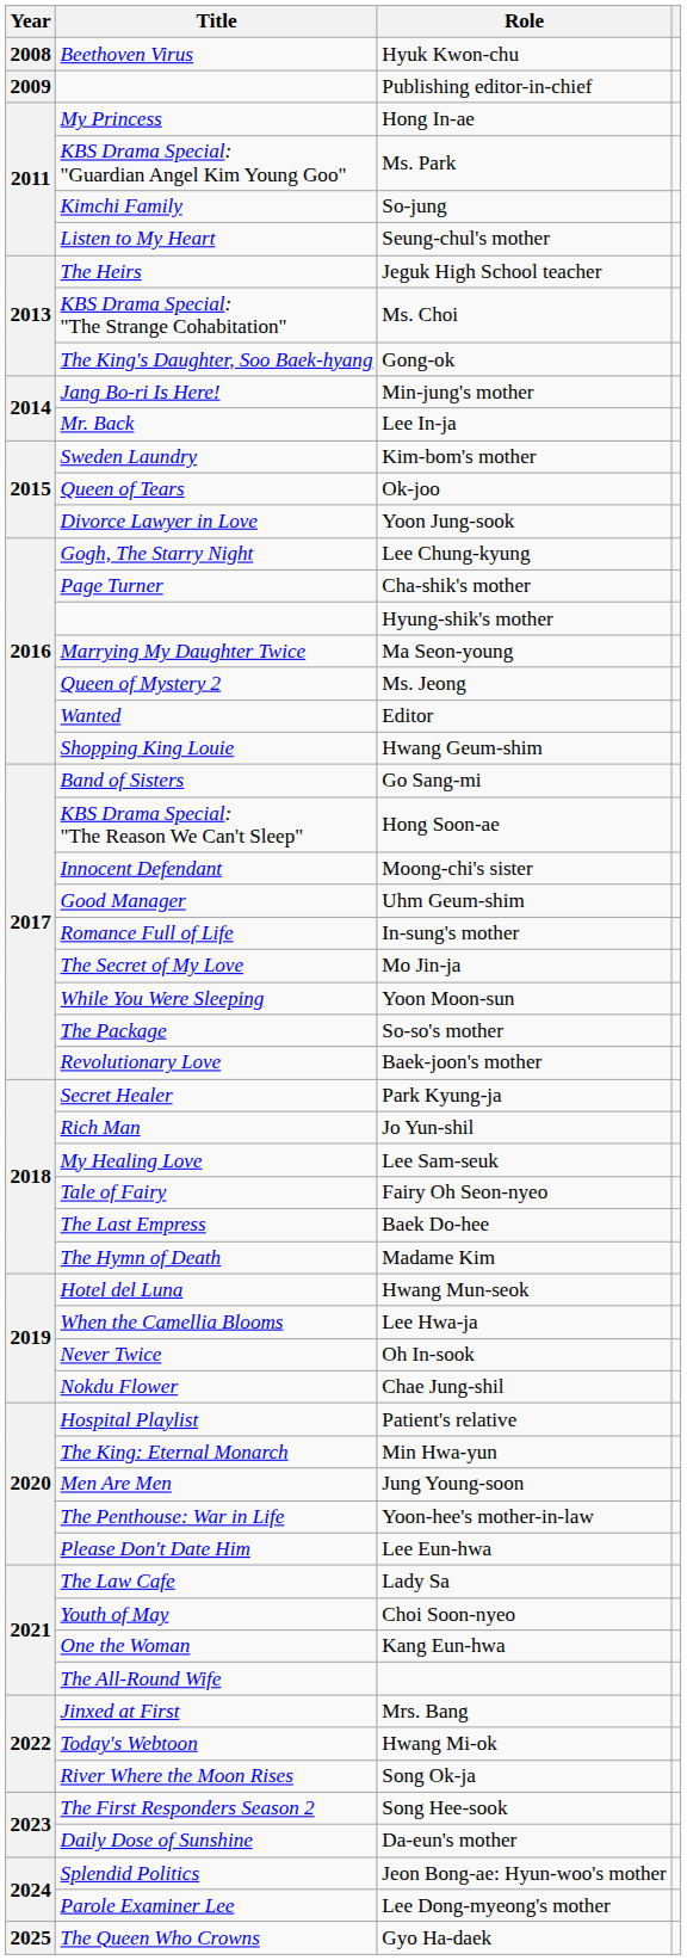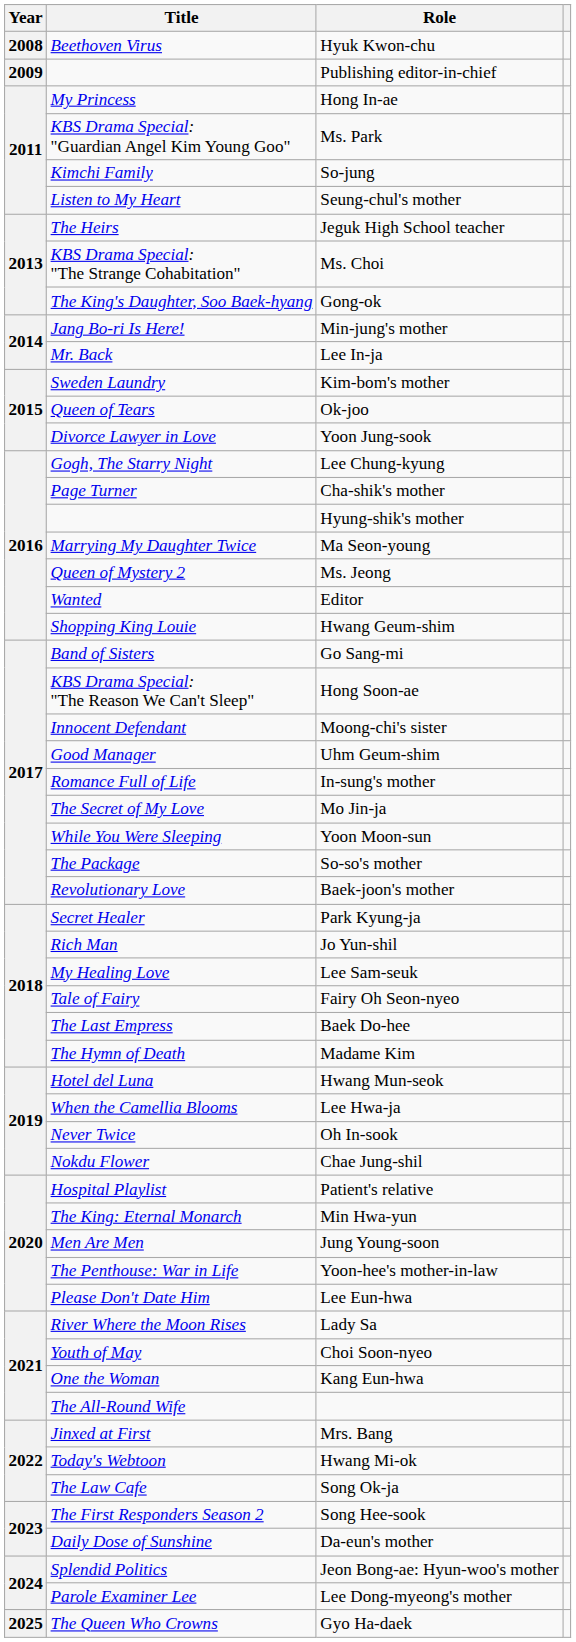 <table class="wikitable plainrowheaders sortable">
 <tr>
 <th scope="col">Year</th>
 <th scope="col">Title</th>
 <th scope="col">Role</th>
 <th scope="col" class="unsortable"></th>
 </tr>
 <tr>
 <th scope="row">2008</th>
 <td><em><a href='#'>Beethoven Virus</a></em></td>
 <td>Hyuk Kwon-chu</td>
 <td style="text-align:center"></td>
 </tr>
 <tr>
 <th scope="row">2009</th>
 <td><em></em></td>
 <td>Publishing editor-in-chief</td>
 <td style="text-align:center"></td>
 </tr>
 <tr>
 <th scope="row" rowspan="4">2011</th>
 <td><em><a href='#'>My Princess</a></em></td>
 <td>Hong In-ae</td>
 <td style="text-align:center"></td>
 </tr>
 <tr>
 <td><em><a href='#'>KBS Drama Special</a>:</em><br>"Guardian Angel Kim Young Goo"</td>
 <td>Ms. Park</td>
 <td style="text-align:center"></td>
 </tr>
 <tr>
 <td><em><a href='#'>Kimchi Family</a></em></td>
 <td>So-jung</td>
 <td style="text-align:center"></td>
 </tr>
 <tr>
 <td><em><a href='#'>Listen to My Heart</a></em></td>
 <td>Seung-chul's mother</td>
 <td style="text-align:center"></td>
 </tr>
 <tr>
 <th scope="row" rowspan="3">2013</th>
 <td><em><a href='#'>The Heirs</a></em></td>
 <td>Jeguk High School teacher</td>
 <td style="text-align:center"></td>
 </tr>
 <tr>
 <td><em><a href='#'>KBS Drama Special</a>:</em><br>"The Strange Cohabitation"</td>
 <td>Ms. Choi</td>
 <td style="text-align:center"></td>
 </tr>
 <tr>
 <td><em><a href='#'>The King's Daughter, Soo Baek-hyang</a></em></td>
 <td>Gong-ok</td>
 <td style="text-align:center"></td>
 </tr>
 <tr>
 <th scope="row" rowspan="2">2014</th>
 <td><em><a href='#'>Jang Bo-ri Is Here!</a></em></td>
 <td>Min-jung's mother</td>
 <td style="text-align:center"></td>
 </tr>
 <tr>
 <td><em><a href='#'>Mr. Back</a></em></td>
 <td>Lee In-ja</td>
 <td style="text-align:center"></td>
 </tr>
 <tr>
 <th scope="row" rowspan="3">2015</th>
 <td><em><a href='#'>Sweden Laundry</a></em></td>
 <td>Kim-bom's mother</td>
 <td style="text-align:center"></td>
 </tr>
 <tr>
 <td><em><a href='#'>Queen of Tears</a></em></td>
 <td>Ok-joo</td>
 <td style="text-align:center"></td>
 </tr>
 <tr>
 <td><em><a href='#'>Divorce Lawyer in Love</a></em></td>
 <td>Yoon Jung-sook</td>
 <td style="text-align:center"></td>
 </tr>
 <tr>
 <th scope="row" rowspan="7">2016</th>
 <td><em><a href='#'>Gogh, The Starry Night</a></em></td>
 <td>Lee Chung-kyung</td>
 <td style="text-align:center"></td>
 </tr>
 <tr>
 <td><em><a href='#'>Page Turner</a></em></td>
 <td>Cha-shik's mother</td>
 <td style="text-align:center"></td>
 </tr>
 <tr>
 <td><em></em></td>
 <td>Hyung-shik's mother</td>
 <td style="text-align:center"></td>
 </tr>
 <tr>
 <td><em><a href='#'>Marrying My Daughter Twice</a></em></td>
 <td>Ma Seon-young</td>
 <td style="text-align:center"></td>
 </tr>
 <tr>
 <td><em><a href='#'>Queen of Mystery 2</a></em></td>
 <td>Ms. Jeong</td>
 <td style="text-align:center"></td>
 </tr>
 <tr>
 <td><em><a href='#'>Wanted</a></em></td>
 <td>Editor</td>
 <td style="text-align:center"></td>
 </tr>
 <tr>
 <td><em><a href='#'>Shopping King Louie</a></em></td>
 <td>Hwang Geum-shim</td>
 <td style="text-align:center"></td>
 </tr>
 <tr>
 <th scope="row" rowspan="9">2017</th>
 <td><em><a href='#'>Band of Sisters</a></em></td>
 <td>Go Sang-mi</td>
 <td style="text-align:center"></td>
 </tr>
 <tr>
 <td><em><a href='#'>KBS Drama Special</a>:</em><br>"The Reason We Can't Sleep"</td>
 <td>Hong Soon-ae</td>
 <td style="text-align:center"></td>
 </tr>
 <tr>
 <td><em><a href='#'>Innocent Defendant</a></em></td>
 <td>Moong-chi's sister</td>
 <td style="text-align:center"></td>
 </tr>
 <tr>
 <td><em><a href='#'>Good Manager</a></em></td>
 <td>Uhm Geum-shim</td>
 <td style="text-align:center"></td>
 </tr>
 <tr>
 <td><em><a href='#'>Romance Full of Life</a></em></td>
 <td>In-sung's mother</td>
 <td style="text-align:center"></td>
 </tr>
 <tr>
 <td><em><a href='#'>The Secret of My Love</a></em></td>
 <td>Mo Jin-ja</td>
 <td style="text-align:center"></td>
 </tr>
 <tr>
 <td><em><a href='#'>While You Were Sleeping</a></em></td>
 <td>Yoon Moon-sun</td>
 <td style="text-align:center"></td>
 </tr>
 <tr>
 <td><em><a href='#'>The Package</a></em></td>
 <td>So-so's mother</td>
 <td style="text-align:center"></td>
 </tr>
 <tr>
 <td><em><a href='#'>Revolutionary Love</a></em></td>
 <td>Baek-joon's mother</td>
 <td style="text-align:center"></td>
 </tr>
 <tr>
 <th scope="row" rowspan="6">2018</th>
 <td><em><a href='#'>Secret Healer</a></em></td>
 <td>Park Kyung-ja</td>
 <td style="text-align:center"></td>
 </tr>
 <tr>
 <td><em><a href='#'>Rich Man</a></em></td>
 <td>Jo Yun-shil</td>
 <td style="text-align:center"></td>
 </tr>
 <tr>
 <td><em><a href='#'>My Healing Love</a></em></td>
 <td>Lee Sam-seuk</td>
 <td style="text-align:center"></td>
 </tr>
 <tr>
 <td><em><a href='#'>Tale of Fairy</a></em></td>
 <td>Fairy Oh Seon-nyeo</td>
 <td style="text-align:center"></td>
 </tr>
 <tr>
 <td><em><a href='#'>The Last Empress</a></em></td>
 <td>Baek Do-hee</td>
 <td style="text-align:center"></td>
 </tr>
 <tr>
 <td><em><a href='#'>The Hymn of Death</a></em></td>
 <td>Madame Kim</td>
 <td style="text-align:center"></td>
 </tr>
 <tr>
 <th scope="row" rowspan="4">2019</th>
 <td><em><a href='#'>Hotel del Luna</a></em></td>
 <td>Hwang Mun-seok</td>
 <td style="text-align:center"></td>
 </tr>
 <tr>
 <td><em><a href='#'>When the Camellia Blooms</a></em></td>
 <td>Lee Hwa-ja</td>
 <td style="text-align:center"></td>
 </tr>
 <tr>
 <td><em><a href='#'>Never Twice</a></em></td>
 <td>Oh In-sook</td>
 <td style="text-align:center"></td>
 </tr>
 <tr>
 <td><em><a href='#'>Nokdu Flower</a></em></td>
 <td>Chae Jung-shil</td>
 <td style="text-align:center"></td>
 </tr>
 <tr>
 <th scope="row" rowspan="5">2020</th>
 <td><em><a href='#'>Hospital Playlist</a></em></td>
 <td>Patient's relative</td>
 <td style="text-align:center"></td>
 </tr>
 <tr>
 <td><em><a href='#'>The King: Eternal Monarch</a></em></td>
 <td>Min Hwa-yun</td>
 <td style="text-align:center"></td>
 </tr>
 <tr>
 <td><em><a href='#'>Men Are Men</a></em></td>
 <td>Jung Young-soon</td>
 <td style="text-align:center"></td>
 </tr>
 <tr>
 <td><em><a href='#'>The Penthouse: War in Life</a></em></td>
 <td>Yoon-hee's mother-in-law</td>
 <td style="text-align:center"></td>
 </tr>
 <tr>
 <td><em><a href='#'>Please Don't Date Him</a></em></td>
 <td>Lee Eun-hwa</td>
 <td style="text-align:center"></td>
 </tr>
 <tr>
 <th scope="row" rowspan="4">2021</th>
-<td><em><a href='#'>The Law Cafe</a></em></td>
+<td><em><a href='#'>River Where the Moon Rises</a></em></td>
 <td>Lady Sa</td>
 <td style="text-align:center"></td>
 </tr>
 <tr>
 <td><em><a href='#'>Youth of May</a></em></td>
 <td>Choi Soon-nyeo</td>
 <td style="text-align:center"></td>
 </tr>
 <tr>
 <td><em><a href='#'>One the Woman</a></em></td>
 <td>Kang Eun-hwa</td>
 <td style="text-align:center"></td>
 </tr>
 <tr>
 <td><em><a href='#'>The All-Round Wife</a></em></td>
 <td></td>
 <td style="text-align:center"></td>
 </tr>
 <tr>
 <th scope="row" rowspan="3">2022</th>
 <td><em><a href='#'>Jinxed at First</a></em></td>
 <td>Mrs. Bang</td>
 <td style="text-align:center"></td>
 </tr>
 <tr>
 <td><em><a href='#'>Today's Webtoon</a></em></td>
 <td>Hwang Mi-ok</td>
 <td style="text-align:center"></td>
 </tr>
 <tr>
-<td><em><a href='#'>River Where the Moon Rises</a></em></td>
+<td><em><a href='#'>The Law Cafe</a></em></td>
 <td>Song Ok-ja</td>
 <td style="text-align:center"></td>
 </tr>
 <tr>
 <th scope="row" rowspan="2">2023</th>
 <td><em><a href='#'>The First Responders Season 2</a></em></td>
 <td>Song Hee-sook</td>
 <td style="text-align:center"></td>
 </tr>
 <tr>
 <td><em><a href='#'>Daily Dose of Sunshine</a></em></td>
 <td>Da-eun's mother</td>
 <td style="text-align:center"></td>
 </tr>
 <tr>
 <th scope="row" rowspan="2">2024</th>
 <td><em><a href='#'>Splendid Politics</a></em></td>
 <td>Jeon Bong-ae: Hyun-woo's mother</td>
 <td style="text-align:center"></td>
 </tr>
 <tr>
 <td><em><a href='#'>Parole Examiner Lee</a></em></td>
 <td>Lee Dong-myeong's mother</td>
 <td style="text-align:center"></td>
 </tr>
 <tr>
 <th scope="row">2025</th>
 <td><em><a href='#'>The Queen Who Crowns</a></em></td>
 <td>Gyo Ha-daek</td>
 <td style="text-align:center"></td>
 </tr>
 </table>
